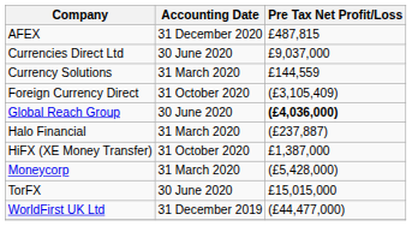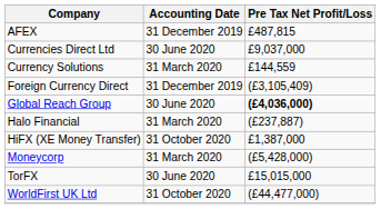 <table class="wikitable">
 <tr>
 <th>Company</th>
 <th>Accounting Date</th>
 <th>Pre Tax Net Profit/Loss</th>
 </tr>
 <tr>
 <td>AFEX</td>
-<td>31 December 2020</td>
+<td>31 December 2019</td>
 <td>£487,815</td>
 </tr>
 <tr>
 <td>Currencies Direct Ltd</td>
 <td>30 June 2020</td>
 <td>£9,037,000</td>
 </tr>
 <tr>
 <td>Currency Solutions</td>
 <td>31 March 2020</td>
 <td>£144,559</td>
 </tr>
 <tr>
 <td>Foreign Currency Direct</td>
-<td>31 October 2020</td>
+<td>31 December 2019</td>
 <td>(£3,105,409)</td>
 </tr>
 <tr>
 <td><a href='#'>Global Reach Group</a></td>
 <td>30 June 2020</td>
 <td><strong>(£4,036,000)</strong></td>
 </tr>
 <tr>
 <td>Halo Financial</td>
 <td>31 March 2020</td>
 <td>(£237,887)</td>
 </tr>
 <tr>
 <td>HiFX (XE Money Transfer)</td>
 <td>31 October 2020</td>
 <td>£1,387,000</td>
 </tr>
 <tr>
 <td><a href='#'>Moneycorp</a></td>
 <td>31 March 2020</td>
 <td>(£5,428,000)</td>
 </tr>
 <tr>
 <td>TorFX</td>
 <td>30 June 2020</td>
 <td>£15,015,000</td>
 </tr>
 <tr>
 <td><a href='#'>WorldFirst UK Ltd</a></td>
-<td>31 December 2019</td>
+<td>31 October 2020</td>
 <td>(£44,477,000)</td>
 </tr>
 <tr>
 </tr>
 </table>
